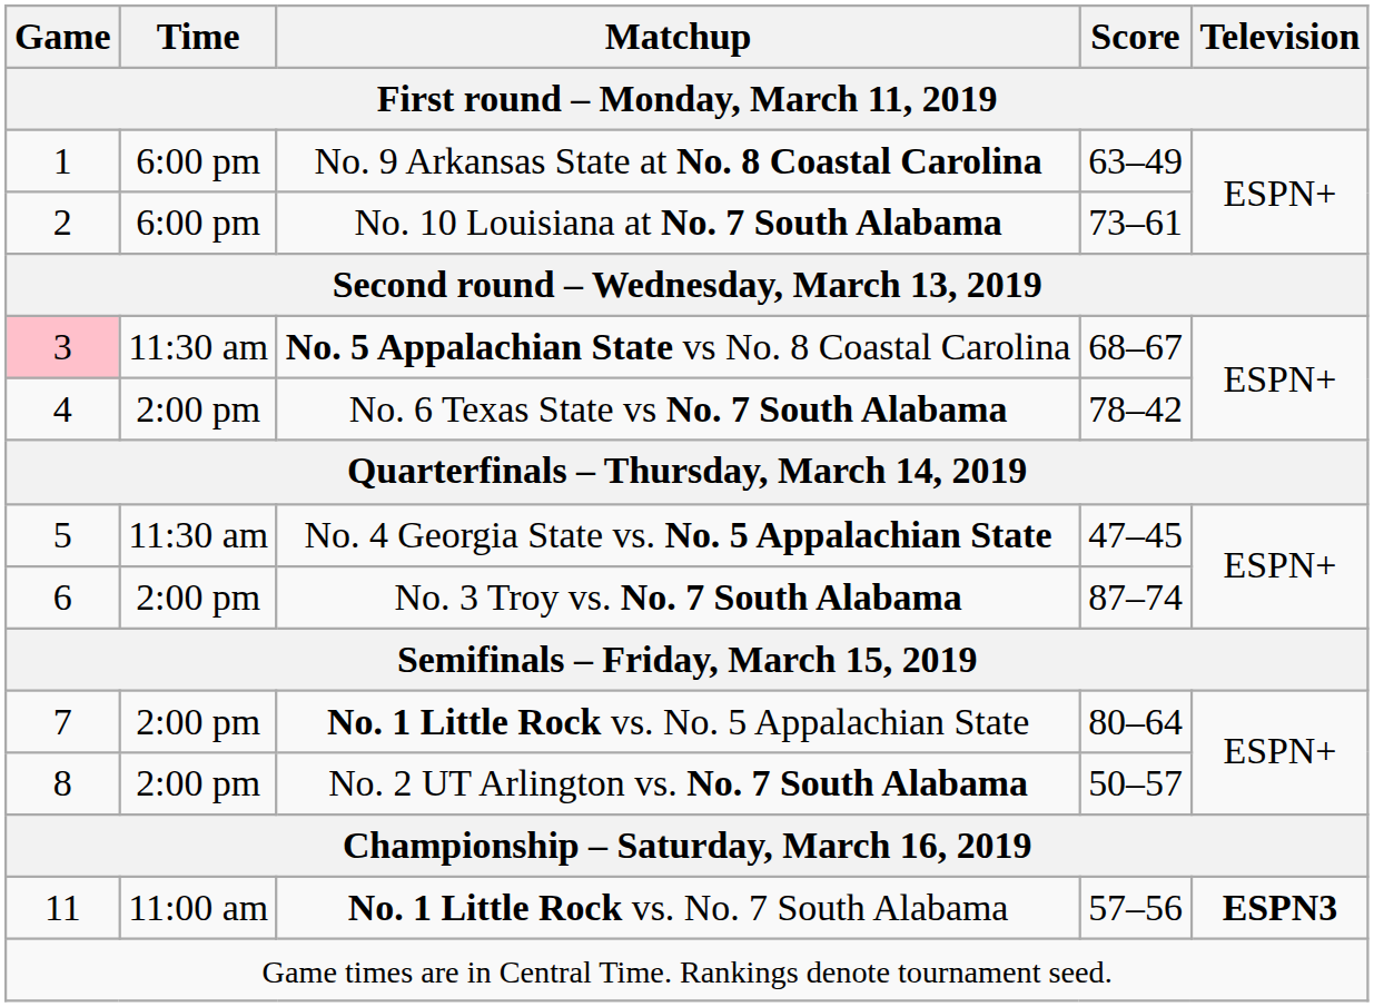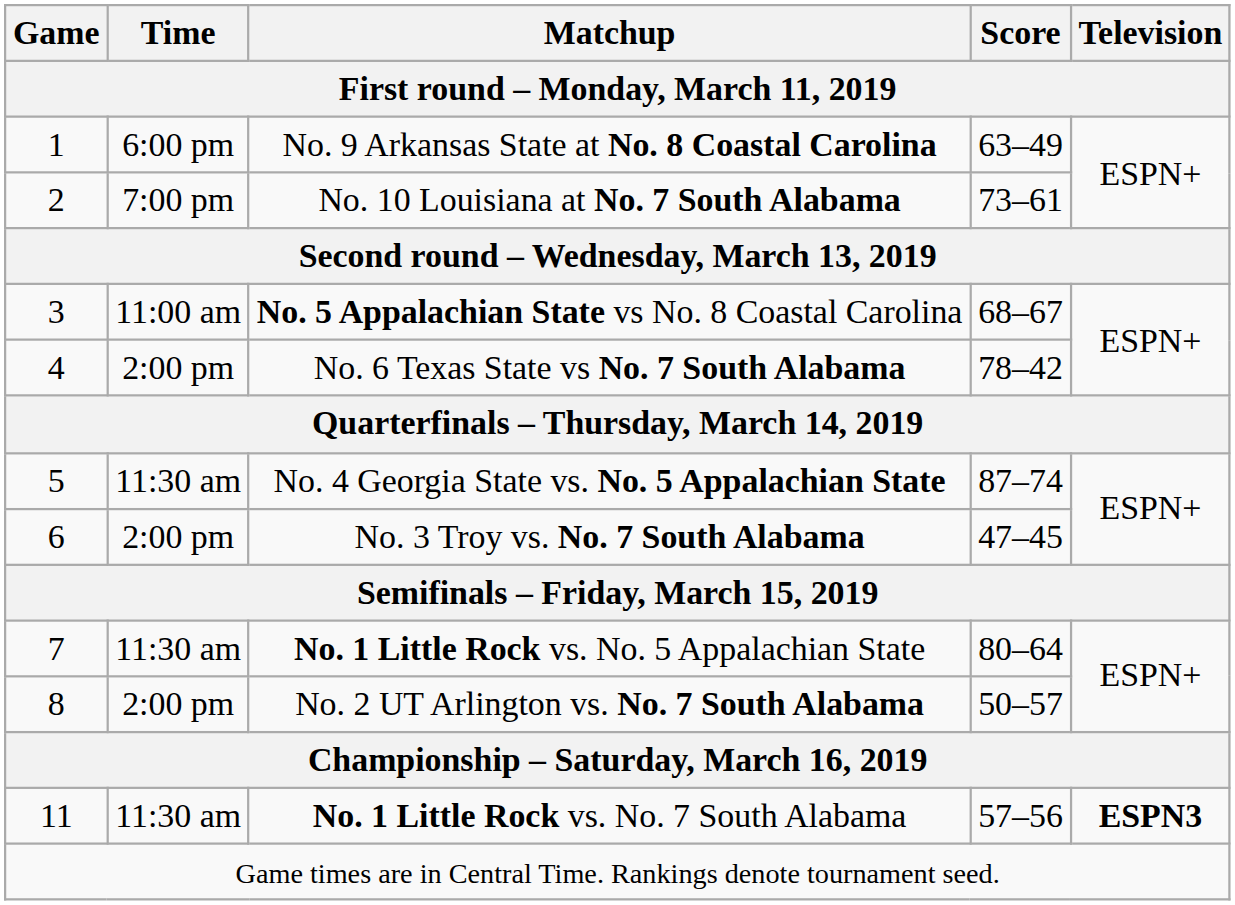 <table class="wikitable" style="font-size: 95%;text-align:center">
 <tr>
 <th>Game</th>
 <th>Time</th>
 <th>Matchup</th>
 <th>Score</th>
 <th>Television</th>
 </tr>
 <tr>
 <th colspan=6>First round – Monday, March 11, 2019</th>
 </tr>
 <tr>
 <td>1</td>
 <td>6:00 pm</td>
 <td>No. 9 Arkansas State at <strong>No. 8 Coastal Carolina</strong></td>
 <td>63–49</td>
 <td rowspan=2>ESPN+</td>
 </tr>
 <tr>
 <td>2</td>
-<td>6:00 pm</td>
+<td>7:00 pm</td>
 <td>No. 10 Louisiana at <strong>No. 7 South Alabama</strong></td>
 <td>73–61</td>
 </tr>
 <tr>
 <th colspan=6>Second round – Wednesday, March 13, 2019</th>
 </tr>
 <tr>
-<td style="background: pink;">3</td>
-<td>11:30 am</td>
+<td>3</td>
+<td>11:00 am</td>
 <td><strong>No. 5 Appalachian State</strong> vs No. 8 Coastal Carolina</td>
 <td>68–67</td>
 <td rowspan=2>ESPN+</td>
 </tr>
 <tr>
 <td>4</td>
 <td>2:00 pm</td>
 <td>No. 6 Texas State vs <strong>No. 7 South Alabama</strong></td>
 <td>78–42</td>
 </tr>
 <tr>
 <th colspan=6>Quarterfinals – Thursday, March 14, 2019</th>
 </tr>
 <tr>
 <td>5</td>
 <td>11:30 am</td>
 <td>No. 4 Georgia State vs. <strong>No. 5 Appalachian State</strong></td>
-<td>47–45</td>
+<td>87–74</td>
 <td rowspan=2>ESPN+</td>
 </tr>
 <tr>
 <td>6</td>
 <td>2:00 pm</td>
 <td>No. 3 Troy vs. <strong>No. 7 South Alabama</strong></td>
-<td>87–74</td>
+<td>47–45</td>
 </tr>
 <tr>
 <th colspan=6>Semifinals – Friday, March 15, 2019</th>
 </tr>
 <tr>
 <td>7</td>
-<td>2:00 pm</td>
+<td>11:30 am</td>
 <td><strong>No. 1 Little Rock</strong> vs. No. 5 Appalachian State</td>
 <td>80–64</td>
 <td rowspan=2>ESPN+</td>
 </tr>
 <tr>
 <td>8</td>
 <td>2:00 pm</td>
 <td>No. 2 UT Arlington vs. <strong>No. 7 South Alabama</strong></td>
 <td>50–57</td>
 </tr>
 <tr>
 <th colspan=6>Championship – Saturday, March 16, 2019</th>
 </tr>
 <tr>
 <td>11</td>
-<td>11:00 am</td>
+<td>11:30 am</td>
 <td><strong>No. 1 Little Rock</strong> vs. No. 7 South Alabama</td>
 <td>57–56</td>
 <td><strong>ESPN3</strong></td>
 </tr>
 <tr>
 <td colspan=6><small>Game times are in Central Time. Rankings denote tournament seed.</small></td>
 </tr>
 </table>
